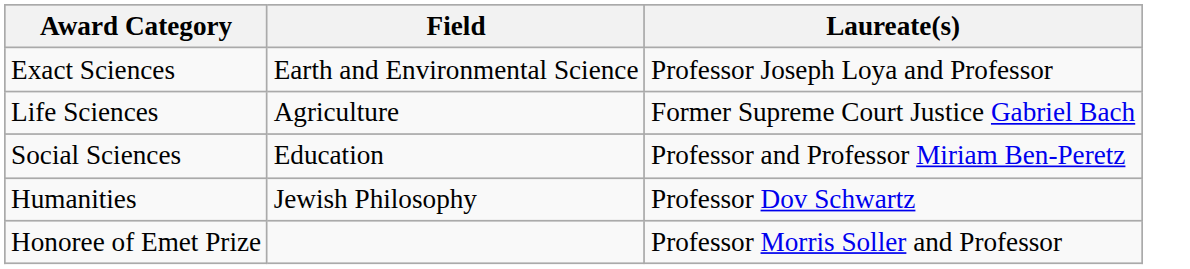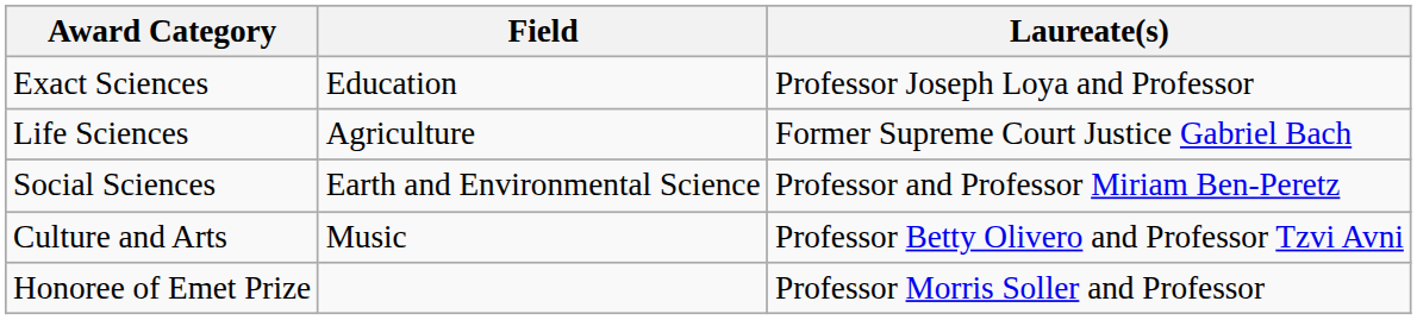 <table class="wikitable">
 <tr>
 <th>Award Category</th>
 <th>Field</th>
 <th>Laureate(s)</th>
 </tr>
 <tr>
 <td>Exact Sciences</td>
-<td>Earth and Environmental Science</td>
+<td>Education</td>
 <td>Professor Joseph Loya and Professor </td>
 </tr>
 <tr>
 <td>Life Sciences</td>
 <td>Agriculture</td>
 <td>Former Supreme Court Justice <a href='#'>Gabriel Bach</a></td>
 </tr>
 <tr>
 <td>Social Sciences</td>
-<td>Education</td>
+<td>Earth and Environmental Science</td>
 <td>Professor  and Professor <a href='#'>Miriam Ben-Peretz</a></td>
 </tr>
 <tr>
-<td>Humanities</td>
-<td>Jewish Philosophy</td>
-<td>Professor <a href='#'>Dov Schwartz</a></td>
+<td>Culture and Arts</td>
+<td>Music</td>
+<td>Professor <a href='#'>Betty Olivero</a> and Professor <a href='#'>Tzvi Avni</a></td>
 </tr>
 <tr>
 <td>Honoree of Emet Prize</td>
 <td></td>
 <td>Professor <a href='#'>Morris Soller</a> and Professor </td>
 </tr>
 </table>
